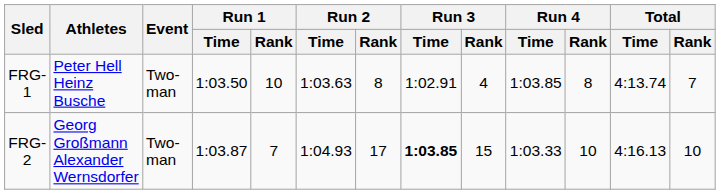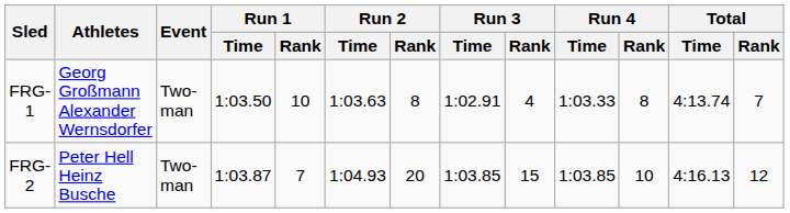 <table class="wikitable" border="1" style="font-size:90%">
 <tr>
 <th rowspan="2">Sled</th>
 <th rowspan="2">Athletes</th>
 <th rowspan="2">Event</th>
 <th colspan="2">Run 1</th>
 <th colspan="2">Run 2</th>
 <th colspan="2">Run 3</th>
 <th colspan="2">Run 4</th>
 <th colspan="2">Total</th>
 </tr>
 <tr>
 <th>Time</th>
 <th>Rank</th>
 <th>Time</th>
 <th>Rank</th>
 <th>Time</th>
 <th>Rank</th>
 <th>Time</th>
 <th>Rank</th>
 <th>Time</th>
 <th>Rank</th>
 </tr>
 <tr>
 <td align="center">FRG-1</td>
-<td><a href='#'>Peter Hell</a><br><a href='#'>Heinz Busche</a></td>
+<td><a href='#'>Georg Großmann</a><br><a href='#'>Alexander Wernsdorfer</a></td>
 <td>Two-man</td>
 <td align="center">1:03.50</td>
 <td align="center">10</td>
 <td align="center">1:03.63</td>
 <td align="center">8</td>
 <td align="center">1:02.91</td>
 <td align="center">4</td>
-<td align="center">1:03.85</td>
+<td align="center">1:03.33</td>
 <td align="center">8</td>
 <td align="center">4:13.74</td>
 <td align="center">7</td>
 </tr>
 <tr>
 <td align="center">FRG-2</td>
-<td><a href='#'>Georg Großmann</a><br><a href='#'>Alexander Wernsdorfer</a></td>
+<td><a href='#'>Peter Hell</a><br><a href='#'>Heinz Busche</a></td>
 <td>Two-man</td>
 <td align="center">1:03.87</td>
 <td align="center">7</td>
 <td align="center">1:04.93</td>
-<td align="center">17</td>
-<td align="center"><strong>1:03.85</strong></td>
+<td align="center">20</td>
+<td align="center">1:03.85</td>
 <td align="center">15</td>
-<td align="center">1:03.33</td>
+<td align="center">1:03.85</td>
 <td align="center">10</td>
 <td align="center">4:16.13</td>
-<td align="center">10</td>
+<td align="center">12</td>
 </tr>
 </table>
